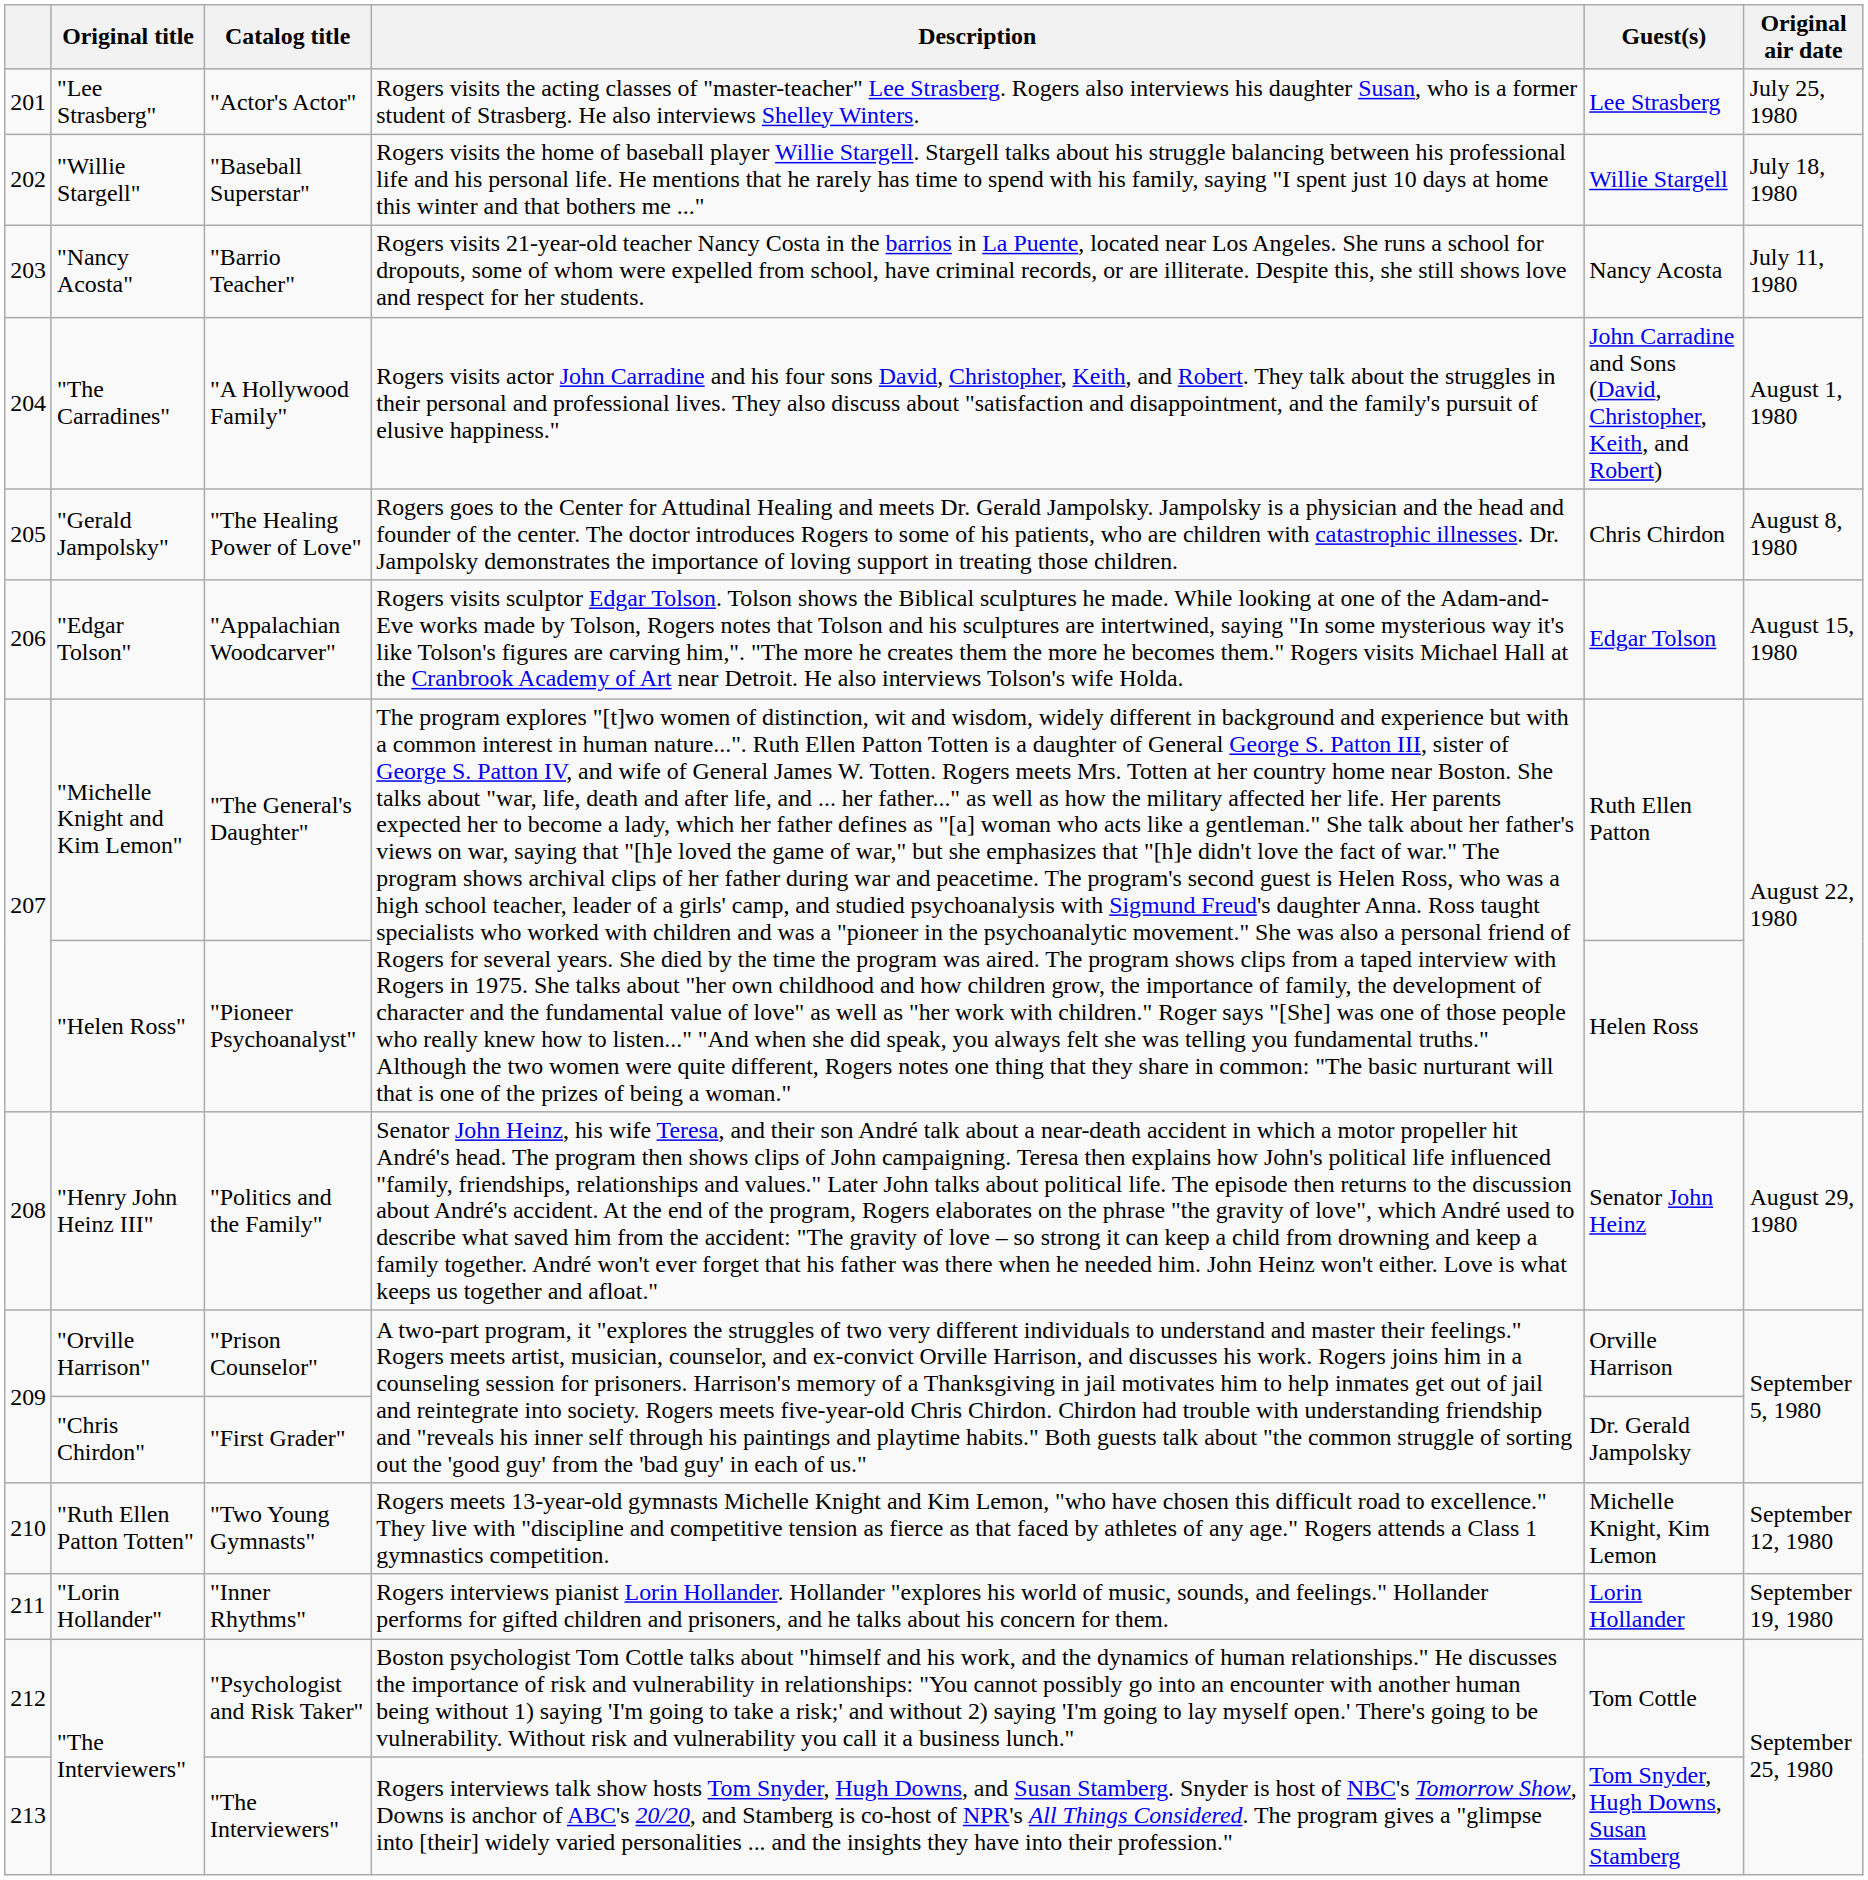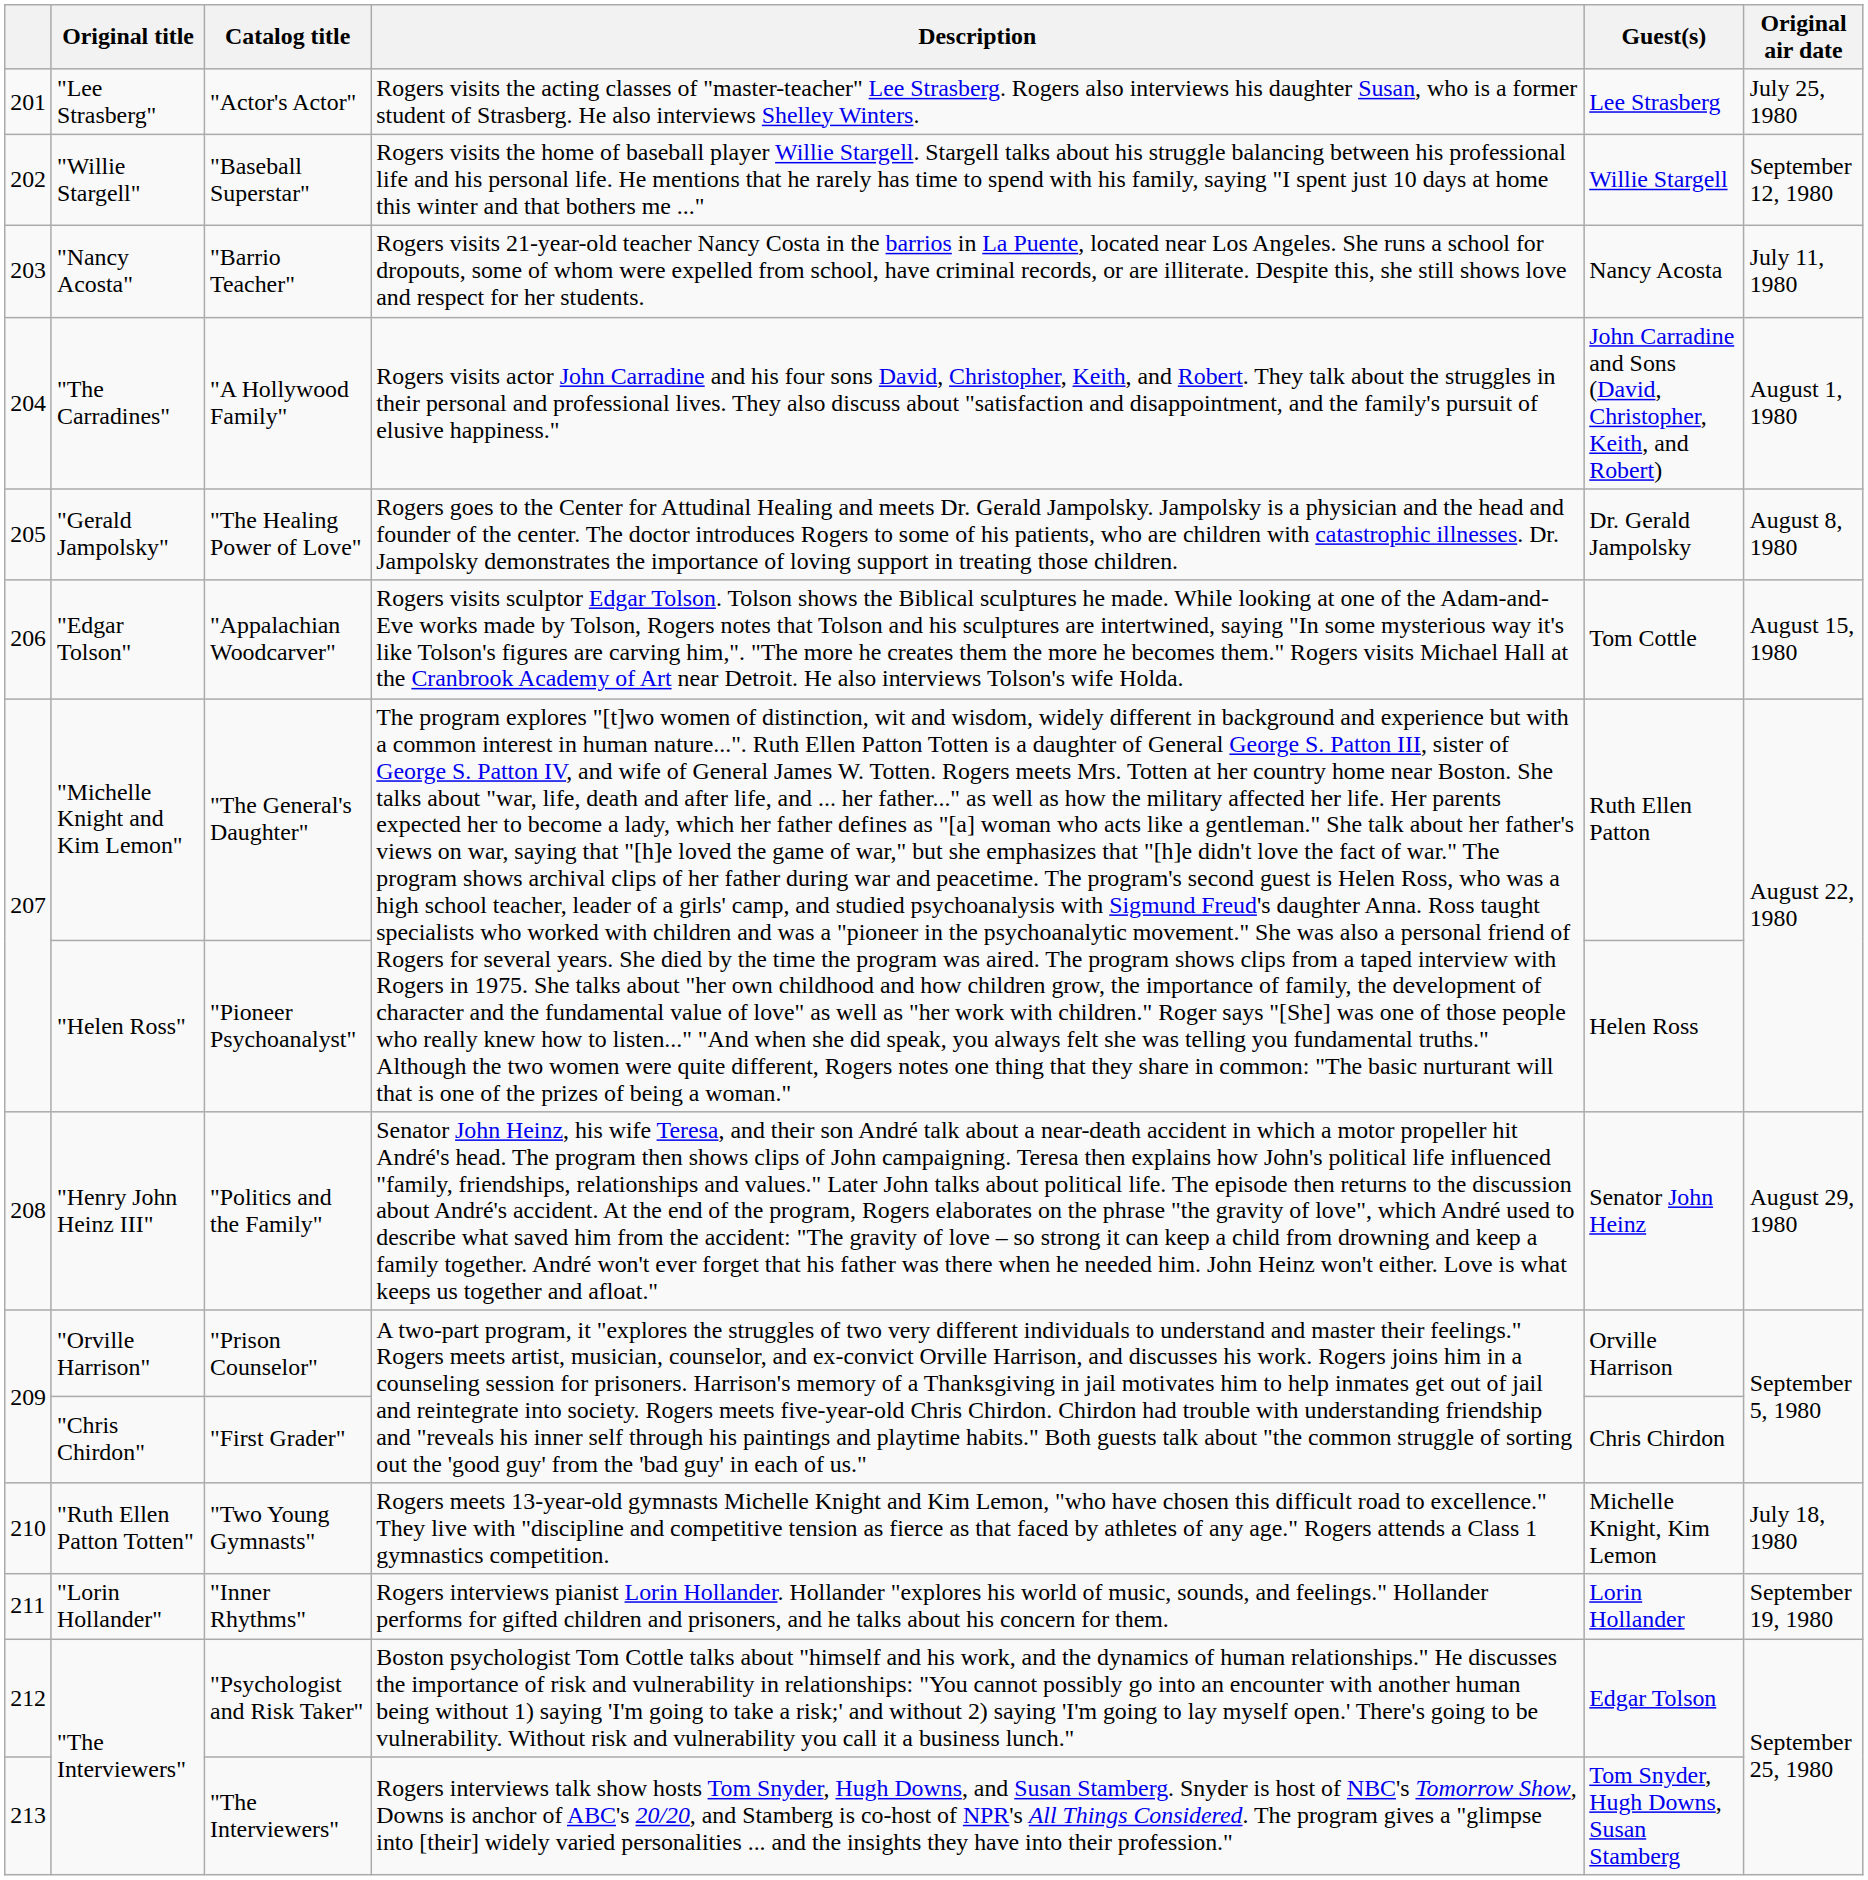 <table class="wikitable sortable">
 <tr>
 <th scope="col"></th>
 <th>Original title</th>
 <th scope="col">Catalog title</th>
 <th class="unsortable" scope="col">Description</th>
 <th class="unsortable" scope="col">Guest(s)</th>
 <th class="unsortable" scope="col">Original air date</th>
 </tr>
 <tr>
 <td>201</td>
 <td>"Lee Strasberg"</td>
 <td>"Actor's Actor"</td>
 <td>Rogers visits the acting classes of "master-teacher" <a href='#'>Lee Strasberg</a>. Rogers also interviews his daughter <a href='#'>Susan</a>, who is a former student of Strasberg. He also interviews <a href='#'>Shelley Winters</a>.</td>
 <td><a href='#'>Lee Strasberg</a></td>
 <td>July 25, 1980</td>
 </tr>
 <tr>
 <td>202</td>
 <td>"Willie Stargell"</td>
 <td>"Baseball Superstar"</td>
 <td>Rogers visits the home of baseball player <a href='#'>Willie Stargell</a>. Stargell talks about his struggle balancing between his professional life and his personal life. He mentions that he rarely has time to spend with his family, saying "I spent just 10 days at home this winter and that bothers me ..."</td>
 <td><a href='#'>Willie Stargell</a></td>
-<td>July 18, 1980</td>
+<td>September 12, 1980</td>
 </tr>
 <tr>
 <td>203</td>
 <td>"Nancy Acosta"</td>
 <td>"Barrio Teacher"</td>
 <td>Rogers visits 21-year-old teacher Nancy Costa in the <a href='#'>barrios</a> in <a href='#'>La Puente</a>, located near Los Angeles. She runs a school for dropouts, some of whom were expelled from school, have criminal records, or are illiterate. Despite this, she still shows love and respect for her students.</td>
 <td>Nancy Acosta</td>
 <td>July 11, 1980</td>
 </tr>
 <tr>
 <td>204</td>
 <td>"The Carradines"</td>
 <td>"A Hollywood Family"</td>
 <td>Rogers visits actor <a href='#'>John Carradine</a> and his four sons <a href='#'>David</a>, <a href='#'>Christopher</a>, <a href='#'>Keith</a>, and <a href='#'>Robert</a>. They talk about the struggles in their personal and professional lives. They also discuss about "satisfaction and disappointment, and the family's pursuit of elusive happiness."</td>
 <td><a href='#'>John Carradine</a> and Sons (<a href='#'>David</a>, <a href='#'>Christopher</a>, <a href='#'>Keith</a>, and <a href='#'>Robert</a>)</td>
 <td>August 1, 1980</td>
 </tr>
 <tr>
 <td>205</td>
 <td>"Gerald Jampolsky"</td>
 <td>"The Healing Power of Love"</td>
 <td>Rogers goes to the Center for Attudinal Healing and meets Dr. Gerald Jampolsky. Jampolsky is a physician and the head and founder of the center. The doctor introduces Rogers to some of his patients, who are children with <a href='#'>catastrophic illnesses</a>. Dr. Jampolsky demonstrates the importance of loving support in treating those children.</td>
-<td>Chris Chirdon</td>
+<td>Dr. Gerald Jampolsky</td>
 <td>August 8, 1980</td>
 </tr>
 <tr>
 <td>206</td>
 <td>"Edgar Tolson"</td>
 <td>"Appalachian Woodcarver"</td>
 <td>Rogers visits sculptor <a href='#'>Edgar Tolson</a>. Tolson shows the Biblical sculptures he made. While looking at one of the Adam-and-Eve works made by Tolson, Rogers notes that Tolson and his sculptures are intertwined, saying "In some mysterious way it's like Tolson's figures are carving him,". "The more he creates them the more he becomes them." Rogers visits Michael Hall at the <a href='#'>Cranbrook Academy of Art</a> near Detroit. He also interviews Tolson's wife Holda.</td>
-<td><a href='#'>Edgar Tolson</a></td>
+<td>Tom Cottle</td>
 <td>August 15, 1980</td>
 </tr>
 <tr>
 <td rowspan="2">207</td>
 <td>"Michelle Knight and Kim Lemon"</td>
 <td>"The General's Daughter"</td>
 <td rowspan="2">The program explores "[t]wo women of distinction, wit and wisdom, widely different in background and experience but with a common interest in human nature...". Ruth Ellen Patton Totten is a daughter of General <a href='#'>George S. Patton III</a>, sister of <a href='#'>George S. Patton IV</a>, and wife of General James W. Totten. Rogers meets Mrs. Totten at her country home near Boston. She talks about "war, life, death and after life, and ... her father..." as well as how the military affected her life. Her parents expected her to become a lady, which her father defines as "[a] woman who acts like a gentleman." She talk about her father's views on war, saying that "[h]e loved the game of war," but she emphasizes that "[h]e didn't love the fact of war." The program shows archival clips of her father during war and peacetime. The program's second guest is Helen Ross, who was a high school teacher, leader of a girls' camp, and studied psychoanalysis with <a href='#'>Sigmund Freud</a>'s daughter Anna. Ross taught specialists who worked with children and was a "pioneer in the psychoanalytic movement." She was also a personal friend of Rogers for several years. She died by the time the program was aired. The program shows clips from a taped interview with Rogers in 1975. She talks about "her own childhood and how children grow, the importance of family, the development of character and the fundamental value of love" as well as "her work with children." Roger says "[She] was one of those people who really knew how to listen..." "And when she did speak, you always felt she was telling you fundamental truths." Although the two women were quite different, Rogers notes one thing that they share in common: "The basic nurturant will that is one of the prizes of being a woman."</td>
 <td>Ruth Ellen Patton</td>
 <td rowspan="2">August 22, 1980</td>
 </tr>
 <tr>
 <td>"Helen Ross"</td>
 <td>"Pioneer Psychoanalyst"</td>
 <td>Helen Ross</td>
 </tr>
 <tr>
 <td>208</td>
 <td>"Henry John Heinz III"</td>
 <td>"Politics and the Family"</td>
 <td>Senator <a href='#'>John Heinz</a>, his wife <a href='#'>Teresa</a>, and their son André talk about a near-death accident in which a motor propeller hit André's head. The program then shows clips of John campaigning. Teresa then explains how John's political life influenced "family, friendships, relationships and values." Later John talks about political life. The episode then returns to the discussion about André's accident. At the end of the program, Rogers elaborates on the phrase "the gravity of love", which André used to describe what saved him from the accident: "The gravity of love – so strong it can keep a child from drowning and keep a family together. André won't ever forget that his father was there when he needed him. John Heinz won't either. Love is what keeps us together and afloat."</td>
 <td>Senator <a href='#'>John Heinz</a></td>
 <td>August 29, 1980</td>
 </tr>
 <tr>
 <td rowspan="2">209</td>
 <td>"Orville Harrison"</td>
 <td>"Prison Counselor"</td>
 <td rowspan="2">A two-part program, it "explores the struggles of two very different individuals to understand and master their feelings." Rogers meets artist, musician, counselor, and ex-convict Orville Harrison, and discusses his work. Rogers joins him in a counseling session for prisoners. Harrison's memory of a Thanksgiving in jail motivates him to help inmates get out of jail and reintegrate into society. Rogers meets five-year-old Chris Chirdon. Chirdon had trouble with understanding friendship and "reveals his inner self through his paintings and playtime habits." Both guests talk about "the common struggle of sorting out the 'good guy' from the 'bad guy' in each of us."</td>
 <td>Orville Harrison</td>
 <td rowspan="2">September 5, 1980</td>
 </tr>
 <tr>
 <td>"Chris Chirdon"</td>
 <td>"First Grader"</td>
-<td>Dr. Gerald Jampolsky</td>
+<td>Chris Chirdon</td>
 </tr>
 <tr>
 <td>210</td>
 <td>"Ruth Ellen Patton Totten"</td>
 <td>"Two Young Gymnasts"</td>
 <td>Rogers meets 13-year-old gymnasts Michelle Knight and Kim Lemon, "who have chosen this difficult road to excellence." They live with "discipline and competitive tension as fierce as that faced by athletes of any age." Rogers attends a Class 1 gymnastics competition.</td>
 <td>Michelle Knight, Kim Lemon</td>
-<td>September 12, 1980</td>
+<td>July 18, 1980</td>
 </tr>
 <tr>
 <td>211</td>
 <td>"Lorin Hollander"</td>
 <td>"Inner Rhythms"</td>
 <td>Rogers interviews pianist <a href='#'>Lorin Hollander</a>. Hollander "explores his world of music, sounds, and feelings." Hollander performs for gifted children and prisoners, and he talks about his concern for them.</td>
 <td><a href='#'>Lorin Hollander</a></td>
 <td>September 19, 1980</td>
 </tr>
 <tr>
 <td>212</td>
 <td rowspan="2">"The Interviewers"</td>
 <td>"Psychologist and Risk Taker"</td>
 <td>Boston psychologist Tom Cottle talks about "himself and his work, and the dynamics of human relationships." He discusses the importance of risk and vulnerability in relationships: "You cannot possibly go into an encounter with another human being without 1) saying 'I'm going to take a risk;' and without 2) saying 'I'm going to lay myself open.' There's going to be vulnerability. Without risk and vulnerability you call it a business lunch."</td>
-<td>Tom Cottle</td>
+<td><a href='#'>Edgar Tolson</a></td>
 <td rowspan="2">September 25, 1980</td>
 </tr>
 <tr>
 <td>213</td>
 <td>"The Interviewers"</td>
 <td>Rogers interviews talk show hosts <a href='#'>Tom Snyder</a>, <a href='#'>Hugh Downs</a>, and <a href='#'>Susan Stamberg</a>. Snyder is host of <a href='#'>NBC</a>'s <em><a href='#'>Tomorrow Show</a></em>, Downs is anchor of <a href='#'>ABC</a>'s <em><a href='#'>20/20</a></em>, and Stamberg is co-host of <a href='#'>NPR</a>'s <em><a href='#'>All Things Considered</a></em>. The program gives a "glimpse into [their] widely varied personalities ... and the insights they have into their profession."</td>
 <td><a href='#'>Tom Snyder</a>, <a href='#'>Hugh Downs</a>, <a href='#'>Susan Stamberg</a></td>
 </tr>
 </table>
